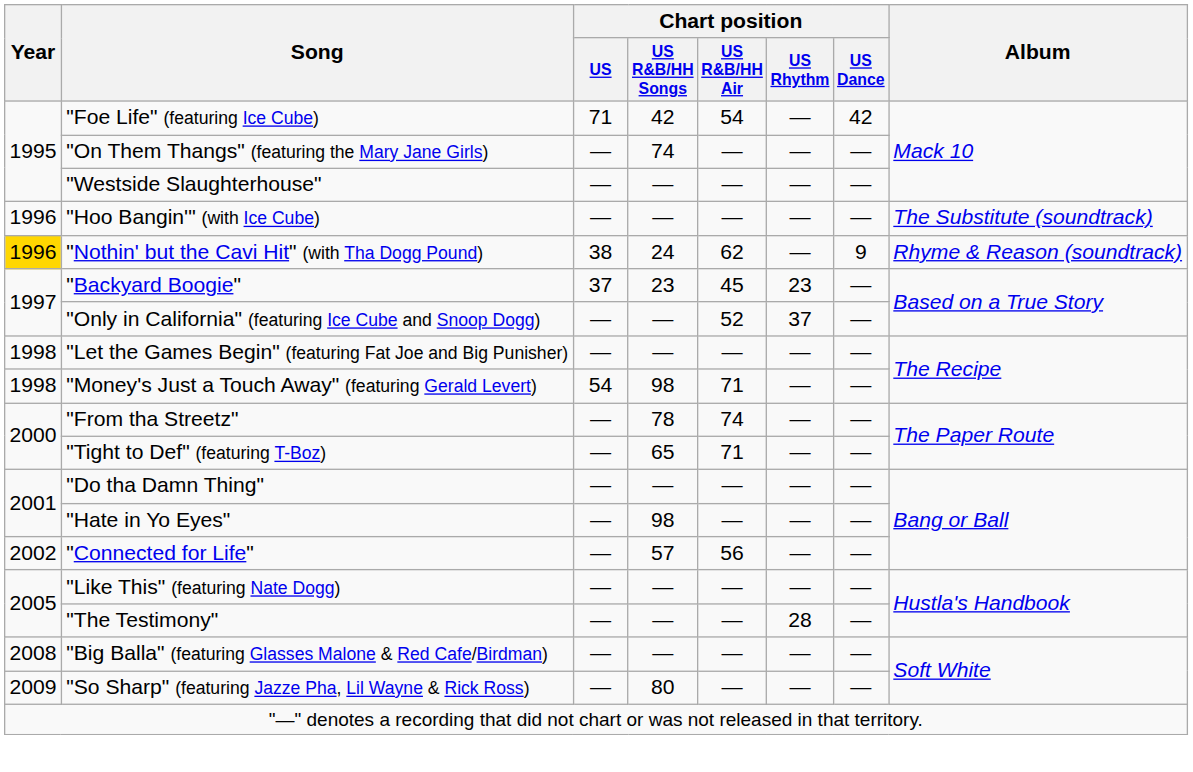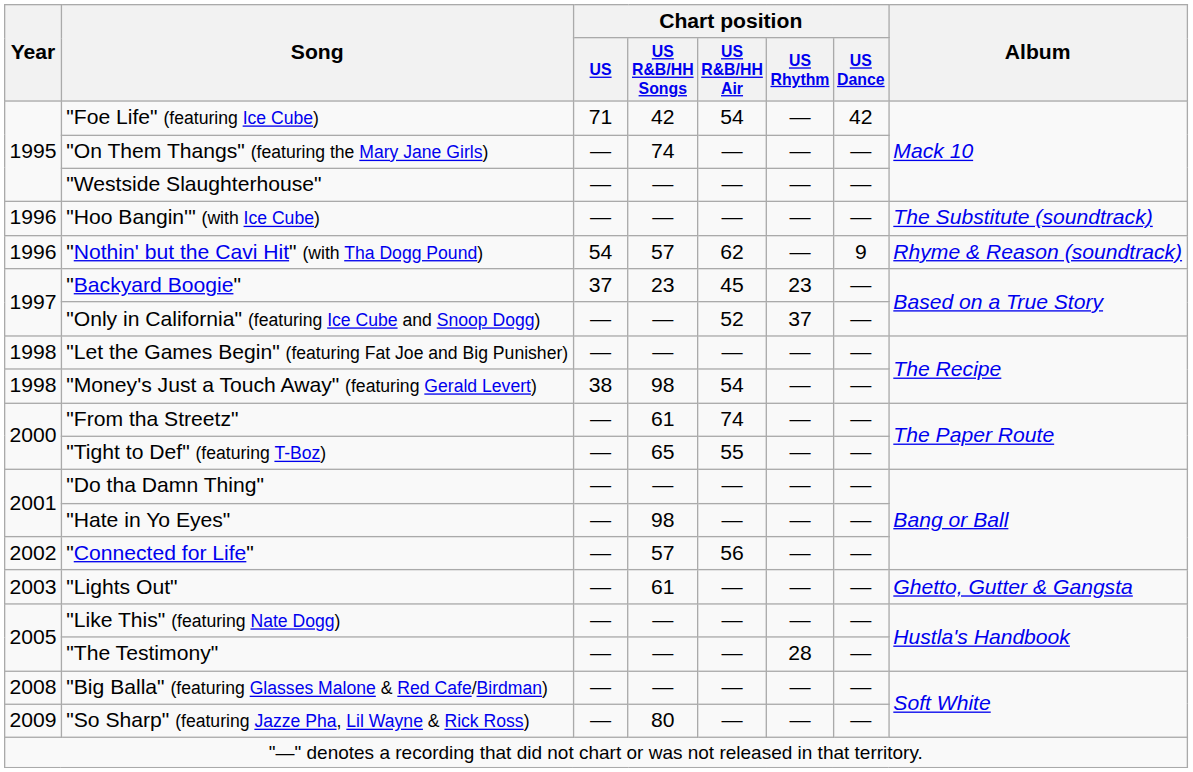 <table class="wikitable">
 <tr>
 <th rowspan="2">Year</th>
 <th rowspan="2">Song</th>
 <th colspan="5">Chart position</th>
 <th rowspan="2">Album</th>
 </tr>
 <tr>
 <th style="width:3em;font-size:75%"><a href='#'>US</a><br></th>
 <th style="width:3em;font-size:75%"><a href='#'>US<br>R&B/HH<br>Songs</a><br></th>
 <th style="width:3em;font-size:75%"><a href='#'>US<br>R&B/HH<br>Air</a><br></th>
 <th style="width:3em;font-size:75%"><a href='#'>US<br>Rhythm</a><br></th>
 <th style="width:3em;font-size:75%"><a href='#'>US<br>Dance</a><br></th>
 </tr>
 <tr>
 <td rowspan="3">1995</td>
 <td>"Foe Life" <small>(featuring <a href='#'>Ice Cube</a>)</small></td>
 <td align="center">71</td>
 <td align="center">42</td>
 <td align="center">54</td>
 <td align="center">—</td>
 <td align="center">42</td>
 <td rowspan="3"><em><a href='#'>Mack 10</a></em></td>
 </tr>
 <tr>
 <td>"On Them Thangs" <small>(featuring the <a href='#'>Mary Jane Girls</a>)</small></td>
 <td align="center">—</td>
 <td align="center">74</td>
 <td align="center">—</td>
 <td align="center">—</td>
 <td align="center">—</td>
 </tr>
 <tr>
 <td>"Westside Slaughterhouse"</td>
 <td align="center">—</td>
 <td align="center">—</td>
 <td align="center">—</td>
 <td align="center">—</td>
 <td align="center">—</td>
 </tr>
 <tr>
 <td>1996</td>
 <td>"Hoo Bangin'" <small>(with <a href='#'>Ice Cube</a>)</small></td>
 <td align="center">—</td>
 <td align="center">—</td>
 <td align="center">—</td>
 <td align="center">—</td>
 <td align="center">—</td>
 <td><em><a href='#'>The Substitute (soundtrack)</a></em></td>
 </tr>
 <tr>
-<td style="background: gold;">1996</td>
+<td>1996</td>
 <td>"<a href='#'>Nothin' but the Cavi Hit</a>" <small>(with <a href='#'>Tha Dogg Pound</a>)</small></td>
-<td align="center">38</td>
-<td align="center">24</td>
+<td align="center">54</td>
+<td align="center">57</td>
 <td align="center">62</td>
 <td align="center">—</td>
 <td align="center">9</td>
 <td><em><a href='#'>Rhyme & Reason (soundtrack)</a></em></td>
 </tr>
 <tr>
 <td rowspan="2">1997</td>
 <td>"<a href='#'>Backyard Boogie</a>"</td>
 <td align="center">37</td>
 <td align="center">23</td>
 <td align="center">45</td>
 <td align="center">23</td>
 <td align="center">—</td>
 <td rowspan="2"><em><a href='#'>Based on a True Story</a></em></td>
 </tr>
 <tr>
 <td>"Only in California" <small>(featuring <a href='#'>Ice Cube</a> and <a href='#'>Snoop Dogg</a>)</small></td>
 <td align="center">—</td>
 <td align="center">—</td>
 <td align="center">52</td>
 <td align="center">37</td>
 <td align="center">—</td>
 </tr>
 <tr>
 <td>1998</td>
 <td>"Let the Games Begin" <small>(featuring Fat Joe and Big Punisher)</small></td>
 <td align="center">—</td>
 <td align="center">—</td>
 <td align="center">—</td>
 <td align="center">—</td>
 <td align="center">—</td>
 <td rowspan="2"><em><a href='#'>The Recipe</a></em></td>
 </tr>
 <tr>
 <td>1998</td>
 <td>"Money's Just a Touch Away" <small>(featuring <a href='#'>Gerald Levert</a>)</small></td>
+<td align="center">38</td>
+<td align="center">98</td>
 <td align="center">54</td>
-<td align="center">98</td>
-<td align="center">71</td>
 <td align="center">—</td>
 <td align="center">—</td>
 </tr>
 <tr>
 <td rowspan="2">2000</td>
 <td>"From tha Streetz"</td>
 <td align="center">—</td>
-<td align="center">78</td>
+<td align="center">61</td>
 <td align="center">74</td>
 <td align="center">—</td>
 <td align="center">—</td>
 <td rowspan="2"><em><a href='#'>The Paper Route</a></em></td>
 </tr>
 <tr>
 <td>"Tight to Def" <small>(featuring <a href='#'>T-Boz</a>)</small></td>
 <td align="center">—</td>
 <td align="center">65</td>
-<td align="center">71</td>
+<td align="center">55</td>
 <td align="center">—</td>
 <td align="center">—</td>
 </tr>
 <tr>
 <td rowspan="2">2001</td>
 <td>"Do tha Damn Thing"</td>
 <td align="center">—</td>
 <td align="center">—</td>
 <td align="center">—</td>
 <td align="center">—</td>
 <td align="center">—</td>
 <td rowspan="3"><em><a href='#'>Bang or Ball</a></em></td>
 </tr>
 <tr>
 <td>"Hate in Yo Eyes"</td>
 <td align="center">—</td>
 <td align="center">98</td>
 <td align="center">—</td>
 <td align="center">—</td>
 <td align="center">—</td>
 </tr>
 <tr>
 <td>2002</td>
 <td>"<a href='#'>Connected for Life</a>"</td>
 <td align="center">—</td>
 <td align="center">57</td>
 <td align="center">56</td>
 <td align="center">—</td>
 <td align="center">—</td>
+</tr>
+<tr>
+<td>2003</td>
+<td>"Lights Out"</td>
+<td align="center">—</td>
+<td align="center">61</td>
+<td align="center">—</td>
+<td align="center">—</td>
+<td align="center">—</td>
+<td><em><a href='#'>Ghetto, Gutter & Gangsta</a></em></td>
 </tr>
 <tr>
 <td rowspan="2">2005</td>
 <td>"Like This" <small>(featuring <a href='#'>Nate Dogg</a>)</small></td>
 <td align="center">—</td>
 <td align="center">—</td>
 <td align="center">—</td>
 <td align="center">—</td>
 <td align="center">—</td>
 <td rowspan="2"><em><a href='#'>Hustla's Handbook</a></em></td>
 </tr>
 <tr>
 <td>"The Testimony"</td>
 <td align="center">—</td>
 <td align="center">—</td>
 <td align="center">—</td>
 <td align="center">28</td>
 <td align="center">—</td>
 </tr>
 <tr>
 <td>2008</td>
 <td>"Big Balla" <small>(featuring <a href='#'>Glasses Malone</a> & <a href='#'>Red Cafe</a>/<a href='#'>Birdman</a>)</small></td>
 <td align="center">—</td>
 <td align="center">—</td>
 <td align="center">—</td>
 <td align="center">—</td>
 <td align="center">—</td>
 <td rowspan="2"><em><a href='#'>Soft White</a></em></td>
 </tr>
 <tr>
 <td>2009</td>
 <td>"So Sharp" <small>(featuring <a href='#'>Jazze Pha</a>, <a href='#'>Lil Wayne</a> & <a href='#'>Rick Ross</a>)</small></td>
 <td align="center">—</td>
 <td align="center">80</td>
 <td align="center">—</td>
 <td align="center">—</td>
 <td align="center">—</td>
 </tr>
 <tr>
 <td colspan="8" style="font-size:90%; text-align:center">"—" denotes a recording that did not chart or was not released in that territory.</td>
 </tr>
 </table>
